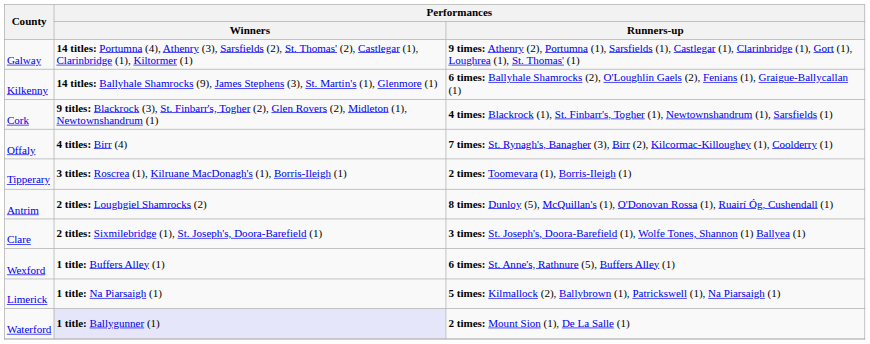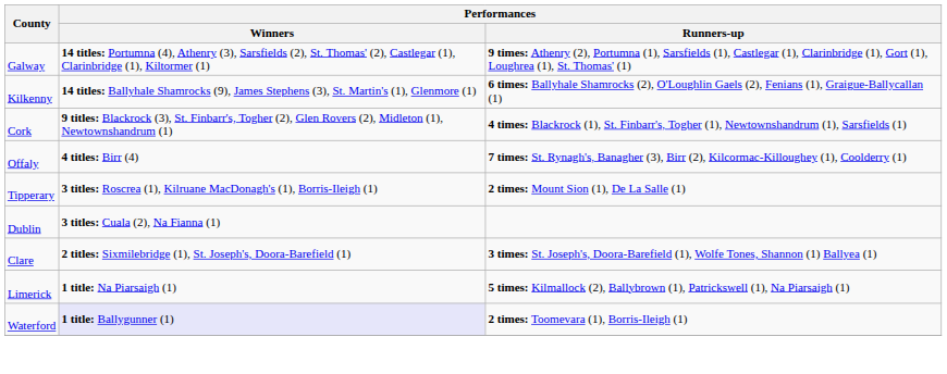 <table class=wikitable>
 <tr>
 <th rowspan=2>County</th>
 <th colspan=2>Performances</th>
 </tr>
 <tr>
 <th>Winners</th>
 <th>Runners-up</th>
 </tr>
 <tr>
 <td><br><a href='#'>Galway</a></td>
 <td><strong>14 titles:</strong> <a href='#'>Portumna</a> (4), <a href='#'>Athenry</a> (3), <a href='#'>Sarsfields</a> (2), <a href='#'>St. Thomas'</a> (2), <a href='#'>Castlegar</a> (1), <a href='#'>Clarinbridge</a> (1), <a href='#'>Kiltormer</a> (1)</td>
 <td><strong>9 times:</strong> <a href='#'>Athenry</a> (2), <a href='#'>Portumna</a> (1), <a href='#'>Sarsfields</a> (1), <a href='#'>Castlegar</a> (1), <a href='#'>Clarinbridge</a> (1), <a href='#'>Gort</a> (1), <a href='#'>Loughrea</a> (1), <a href='#'>St. Thomas'</a> (1)</td>
 </tr>
 <tr>
 <td><br><a href='#'>Kilkenny</a></td>
 <td><strong>14 titles:</strong> <a href='#'>Ballyhale Shamrocks</a> (9), <a href='#'>James Stephens</a> (3), <a href='#'>St. Martin's</a> (1), <a href='#'>Glenmore</a> (1)</td>
 <td><strong>6 times:</strong> <a href='#'>Ballyhale Shamrocks</a> (2), <a href='#'>O'Loughlin Gaels</a> (2), <a href='#'>Fenians</a> (1), <a href='#'>Graigue-Ballycallan</a> (1)</td>
 </tr>
 <tr>
 <td><br><a href='#'>Cork</a></td>
 <td><strong>9 titles:</strong> <a href='#'>Blackrock</a> (3), <a href='#'>St. Finbarr's, Togher</a> (2), <a href='#'>Glen Rovers</a> (2), <a href='#'>Midleton</a> (1), <a href='#'>Newtownshandrum</a> (1)</td>
 <td><strong>4 times:</strong> <a href='#'>Blackrock</a> (1), <a href='#'>St. Finbarr's, Togher</a> (1), <a href='#'>Newtownshandrum</a> (1), <a href='#'>Sarsfields</a> (1)</td>
 </tr>
 <tr>
 <td><br><a href='#'>Offaly</a></td>
 <td><strong>4 titles:</strong> <a href='#'>Birr</a> (4)</td>
 <td><strong>7 times:</strong> <a href='#'>St. Rynagh's, Banagher</a> (3), <a href='#'>Birr</a> (2), <a href='#'>Kilcormac-Killoughey</a> (1), <a href='#'>Coolderry</a> (1)</td>
 </tr>
 <tr>
 <td><br><a href='#'>Tipperary</a></td>
 <td><strong>3 titles:</strong> <a href='#'>Roscrea</a> (1), <a href='#'>Kilruane MacDonagh's</a> (1), <a href='#'>Borris-Ileigh</a> (1)</td>
-<td><strong>2 times:</strong> <a href='#'>Toomevara</a> (1), <a href='#'>Borris-Ileigh</a> (1)</td>
+<td><strong>2 times:</strong> <a href='#'>Mount Sion</a> (1), <a href='#'>De La Salle</a> (1)</td>
 </tr>
 <tr>
-<td><br><a href='#'>Antrim</a></td>
-<td><strong>2 titles:</strong> <a href='#'>Loughgiel Shamrocks</a> (2)</td>
-<td><strong>8 times:</strong> <a href='#'>Dunloy</a> (5), <a href='#'>McQuillan's</a> (1), <a href='#'>O'Donovan Rossa</a> (1), <a href='#'>Ruairí Óg, Cushendall</a> (1)</td>
+<td><br><a href='#'>Dublin</a></td>
+<td><strong>3 titles:</strong> <a href='#'>Cuala</a> (2), <a href='#'>Na Fianna</a> (1)</td>
+<td></td>
 </tr>
 <tr>
 <td><br><a href='#'>Clare</a></td>
 <td><strong>2 titles:</strong> <a href='#'>Sixmilebridge</a> (1), <a href='#'>St. Joseph's, Doora-Barefield</a> (1)</td>
 <td><strong>3 times:</strong> <a href='#'>St. Joseph's, Doora-Barefield</a> (1), <a href='#'>Wolfe Tones, Shannon</a> (1) <a href='#'>Ballyea</a> (1)</td>
-</tr>
-<tr>
-<td><br><a href='#'>Wexford</a></td>
-<td><strong>1 title:</strong> <a href='#'>Buffers Alley</a> (1)</td>
-<td><strong>6 times:</strong>  <a href='#'>St. Anne's, Rathnure</a> (5), <a href='#'>Buffers Alley</a> (1)</td>
 </tr>
 <tr>
 <td><br><a href='#'>Limerick</a></td>
 <td><strong>1 title:</strong> <a href='#'>Na Piarsaigh</a> (1)</td>
 <td><strong>5 times:</strong> <a href='#'>Kilmallock</a> (2), <a href='#'>Ballybrown</a> (1), <a href='#'>Patrickswell</a> (1), <a href='#'>Na Piarsaigh</a> (1)</td>
 </tr>
 <tr>
 <td><br><a href='#'>Waterford</a></td>
 <td style="background: lavender;"><strong>1 title:</strong> <a href='#'>Ballygunner</a> (1)</td>
-<td><strong>2 times:</strong> <a href='#'>Mount Sion</a> (1), <a href='#'>De La Salle</a> (1)</td>
+<td><strong>2 times:</strong> <a href='#'>Toomevara</a> (1), <a href='#'>Borris-Ileigh</a> (1)</td>
 </tr>
 <tr>
 </tr>
 </table>
